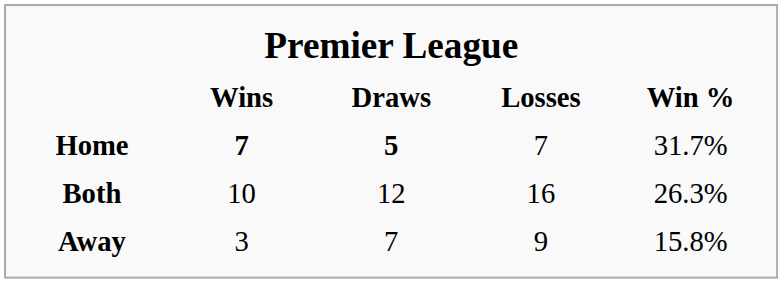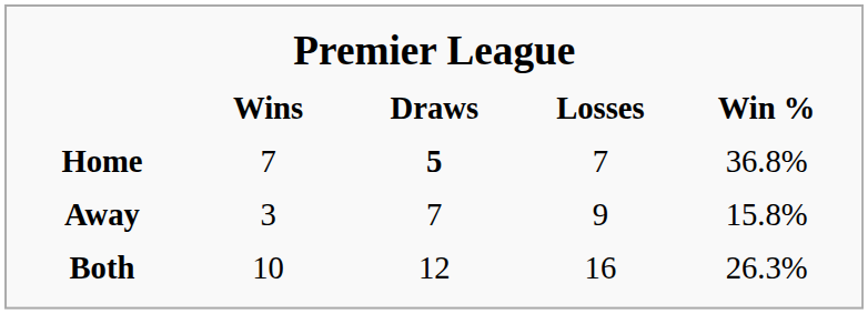 <table class="infobox" cellspacing="5" style="width: 27em; font-size: 90%; text-align: center;">
 <tr>
 <td colspan="5" style="font-size: 130%; font-weight: bold;">Premier League</td>
 </tr>
 <tr>
 <th style="width:20%"></th>
 <th style="width:20%">Wins</th>
 <th style="width:20%">Draws</th>
 <th style="width:20%">Losses</th>
 <th style="width:20%">Win %</th>
 </tr>
 <tr>
 <td><strong>Home</strong></td>
-<td><strong>7</strong></td>
+<td>7</td>
 <td><strong>5</strong></td>
 <td>7</td>
-<td>31.7%</td>
+<td>36.8%</td>
+</tr>
+<tr>
+<td><strong>Away</strong></td>
+<td>3</td>
+<td>7</td>
+<td>9</td>
+<td>15.8%</td>
 </tr>
 <tr>
 <td><strong>Both</strong></td>
 <td>10</td>
 <td>12</td>
 <td>16</td>
 <td>26.3%</td>
 </tr>
-<tr>
-<td><strong>Away</strong></td>
-<td>3</td>
-<td>7</td>
-<td>9</td>
-<td>15.8%</td>
-</tr>
 </table>
